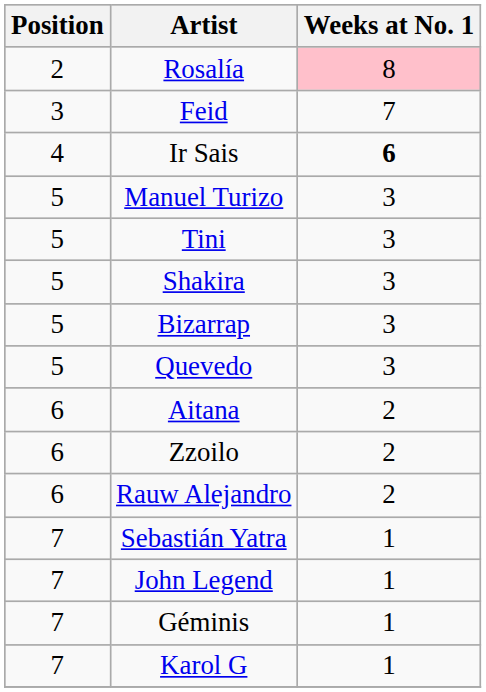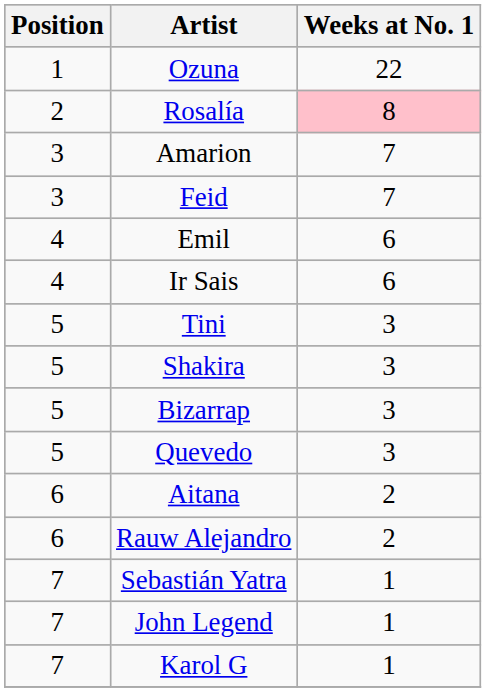 <table class="wikitable plainrowheaders" style="text-align:center;">
 <tr>
 <th scope="col">Position</th>
 <th scope="col">Artist</th>
 <th scope="col">Weeks at No. 1</th>
+</tr>
+<tr>
+<td>1</td>
+<td><a href='#'>Ozuna</a></td>
+<td>22</td>
 </tr>
 <tr>
 <td>2</td>
 <td><a href='#'>Rosalía</a></td>
 <td style="background: pink;">8</td>
 </tr>
 <tr>
 <td>3</td>
+<td>Amarion</td>
+<td>7</td>
+</tr>
+<tr>
+<td>3</td>
 <td><a href='#'>Feid</a></td>
 <td>7</td>
 </tr>
 <tr>
 <td>4</td>
-<td>Ir Sais</td>
-<td><strong>6</strong></td>
+<td>Emil</td>
+<td>6</td>
 </tr>
 <tr>
-<td>5</td>
-<td><a href='#'>Manuel Turizo</a></td>
-<td>3</td>
+<td>4</td>
+<td>Ir Sais</td>
+<td>6</td>
 </tr>
 <tr>
 <td>5</td>
 <td><a href='#'>Tini</a></td>
 <td>3</td>
 </tr>
 <tr>
 <td>5</td>
 <td><a href='#'>Shakira</a></td>
 <td>3</td>
 </tr>
 <tr>
 <td>5</td>
 <td><a href='#'>Bizarrap</a></td>
 <td>3</td>
 </tr>
 <tr>
 <td>5</td>
 <td><a href='#'>Quevedo</a></td>
 <td>3</td>
 </tr>
 <tr>
 <td>6</td>
 <td><a href='#'>Aitana</a></td>
 <td>2</td>
 </tr>
 <tr>
 <td>6</td>
-<td>Zzoilo</td>
-<td>2</td>
-</tr>
-<tr>
-<td>6</td>
 <td><a href='#'>Rauw Alejandro</a></td>
 <td>2</td>
 </tr>
 <tr>
 <td>7</td>
 <td><a href='#'>Sebastián Yatra</a></td>
 <td>1</td>
 </tr>
 <tr>
 <td>7</td>
 <td><a href='#'>John Legend</a></td>
 <td>1</td>
 </tr>
 <tr>
 <td>7</td>
-<td>Géminis</td>
-<td>1</td>
-</tr>
-<tr>
-<td>7</td>
 <td><a href='#'>Karol G</a></td>
 <td>1</td>
 </tr>
 <tr>
 </tr>
 </table>
